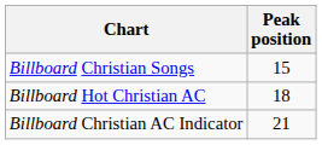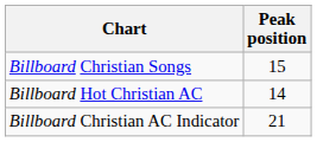 <table class="wikitable">
 <tr>
 <th>Chart</th>
 <th>Peak<br>position</th>
 </tr>
 <tr>
 <td><em><a href='#'>Billboard</a></em> <a href='#'>Christian Songs</a></td>
 <td align="center">15</td>
 </tr>
 <tr>
 <td><em>Billboard</em> <a href='#'>Hot Christian AC</a></td>
-<td align="center">18</td>
+<td align="center">14</td>
 </tr>
 <tr>
 <td><em>Billboard</em> Christian AC Indicator</td>
 <td align="center">21</td>
 </tr>
 </table>
